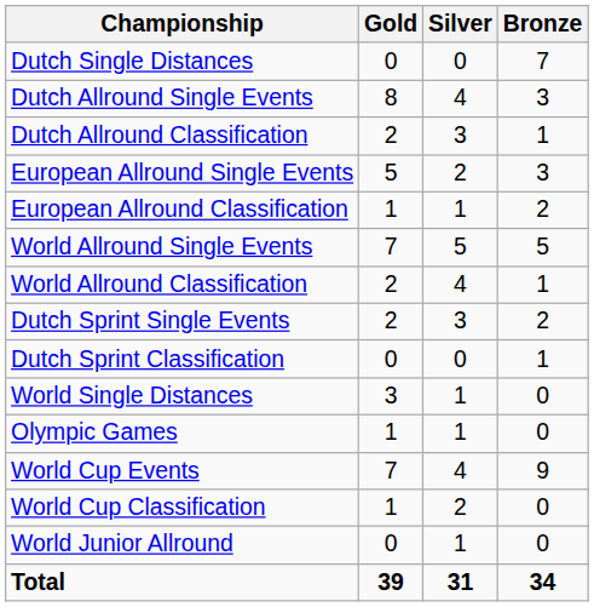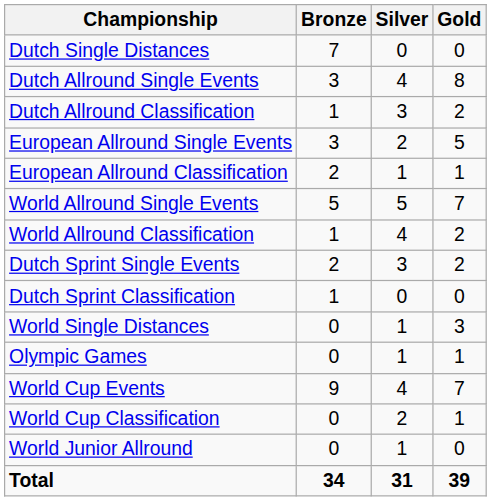 <table class="wikitable">
 <tr align=left>
 <th>Championship</th>
+<th>Bronze <br> </th>
+<th>Silver <br> </th>
 <th>Gold <br> </th>
-<th>Silver <br> </th>
-<th>Bronze <br> </th>
 </tr>
 <tr>
 <td><a href='#'>Dutch Single Distances</a></td>
+<td style="text-align:center">7</td>
 <td style="text-align:center">0</td>
 <td style="text-align:center">0</td>
+</tr>
+<tr>
+<td><a href='#'>Dutch Allround Single Events</a></td>
+<td style="text-align:center">3</td>
+<td style="text-align:center">4</td>
+<td style="text-align:center">8</td>
+</tr>
+<tr>
+<td><a href='#'>Dutch Allround Classification</a></td>
+<td style="text-align:center">1</td>
+<td style="text-align:center">3</td>
+<td style="text-align:center">2</td>
+</tr>
+<tr>
+<td><a href='#'>European Allround Single Events</a></td>
+<td style="text-align:center">3</td>
+<td style="text-align:center">2</td>
+<td style="text-align:center">5</td>
+</tr>
+<tr>
+<td><a href='#'>European Allround Classification</a></td>
+<td style="text-align:center">2</td>
+<td style="text-align:center">1</td>
+<td style="text-align:center">1</td>
+</tr>
+<tr>
+<td><a href='#'>World Allround Single Events</a></td>
+<td style="text-align:center">5</td>
+<td style="text-align:center">5</td>
 <td style="text-align:center">7</td>
 </tr>
 <tr>
-<td><a href='#'>Dutch Allround Single Events</a></td>
-<td style="text-align:center">8</td>
+<td><a href='#'>World Allround Classification</a></td>
+<td style="text-align:center">1</td>
 <td style="text-align:center">4</td>
-<td style="text-align:center">3</td>
-</tr>
-<tr>
-<td><a href='#'>Dutch Allround Classification</a></td>
 <td style="text-align:center">2</td>
-<td style="text-align:center">3</td>
-<td style="text-align:center">1</td>
-</tr>
-<tr>
-<td><a href='#'>European Allround Single Events</a></td>
-<td style="text-align:center">5</td>
-<td style="text-align:center">2</td>
-<td style="text-align:center">3</td>
-</tr>
-<tr>
-<td><a href='#'>European Allround Classification</a></td>
-<td style="text-align:center">1</td>
-<td style="text-align:center">1</td>
-<td style="text-align:center">2</td>
-</tr>
-<tr>
-<td><a href='#'>World Allround Single Events</a></td>
-<td style="text-align:center">7</td>
-<td style="text-align:center">5</td>
-<td style="text-align:center">5</td>
-</tr>
-<tr>
-<td><a href='#'>World Allround Classification</a></td>
-<td style="text-align:center">2</td>
-<td style="text-align:center">4</td>
-<td style="text-align:center">1</td>
 </tr>
 <tr>
 <td><a href='#'>Dutch  Sprint Single Events</a></td>
 <td style="text-align:center">2</td>
 <td style="text-align:center">3</td>
 <td style="text-align:center">2</td>
 </tr>
 <tr>
 <td><a href='#'>Dutch Sprint Classification</a></td>
+<td style="text-align:center">1</td>
 <td style="text-align:center">0</td>
 <td style="text-align:center">0</td>
+</tr>
+<tr>
+<td><a href='#'>World Single Distances</a></td>
+<td style="text-align:center">0</td>
+<td style="text-align:center">1</td>
+<td style="text-align:center">3</td>
+</tr>
+<tr>
+<td><a href='#'>Olympic Games</a></td>
+<td style="text-align:center">0</td>
+<td style="text-align:center">1</td>
 <td style="text-align:center">1</td>
 </tr>
 <tr>
-<td><a href='#'>World Single Distances</a></td>
-<td style="text-align:center">3</td>
-<td style="text-align:center">1</td>
-<td style="text-align:center">0</td>
-</tr>
-<tr>
-<td><a href='#'>Olympic Games</a></td>
-<td style="text-align:center">1</td>
-<td style="text-align:center">1</td>
-<td style="text-align:center">0</td>
-</tr>
-<tr>
 <td><a href='#'>World Cup Events</a></td>
+<td style="text-align:center">9</td>
+<td style="text-align:center">4</td>
 <td style="text-align:center">7</td>
-<td style="text-align:center">4</td>
-<td style="text-align:center">9</td>
 </tr>
 <tr>
 <td><a href='#'>World Cup Classification</a></td>
+<td style="text-align:center">0</td>
+<td style="text-align:center">2</td>
 <td style="text-align:center">1</td>
-<td style="text-align:center">2</td>
-<td style="text-align:center">0</td>
 </tr>
 <tr>
 <td><a href='#'>World Junior Allround</a></td>
 <td style="text-align:center">0</td>
 <td style="text-align:center">1</td>
 <td style="text-align:center">0</td>
 </tr>
 <tr>
 <td><strong>Total</strong></td>
+<td style="text-align:center"><strong>34</strong></td>
+<td style="text-align:center"><strong>31</strong></td>
 <td style="text-align:center"><strong>39</strong></td>
-<td style="text-align:center"><strong>31</strong></td>
-<td style="text-align:center"><strong>34</strong></td>
 </tr>
 </table>
